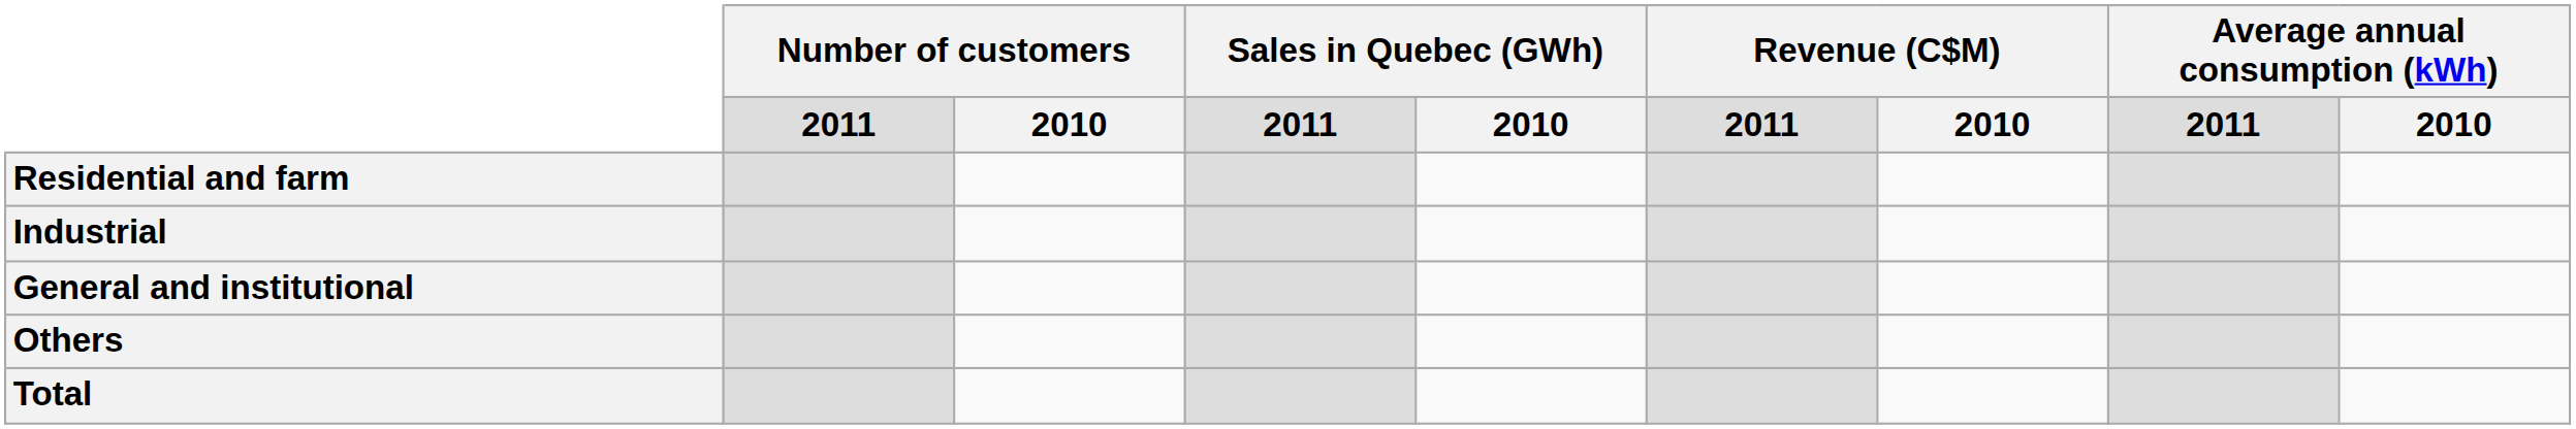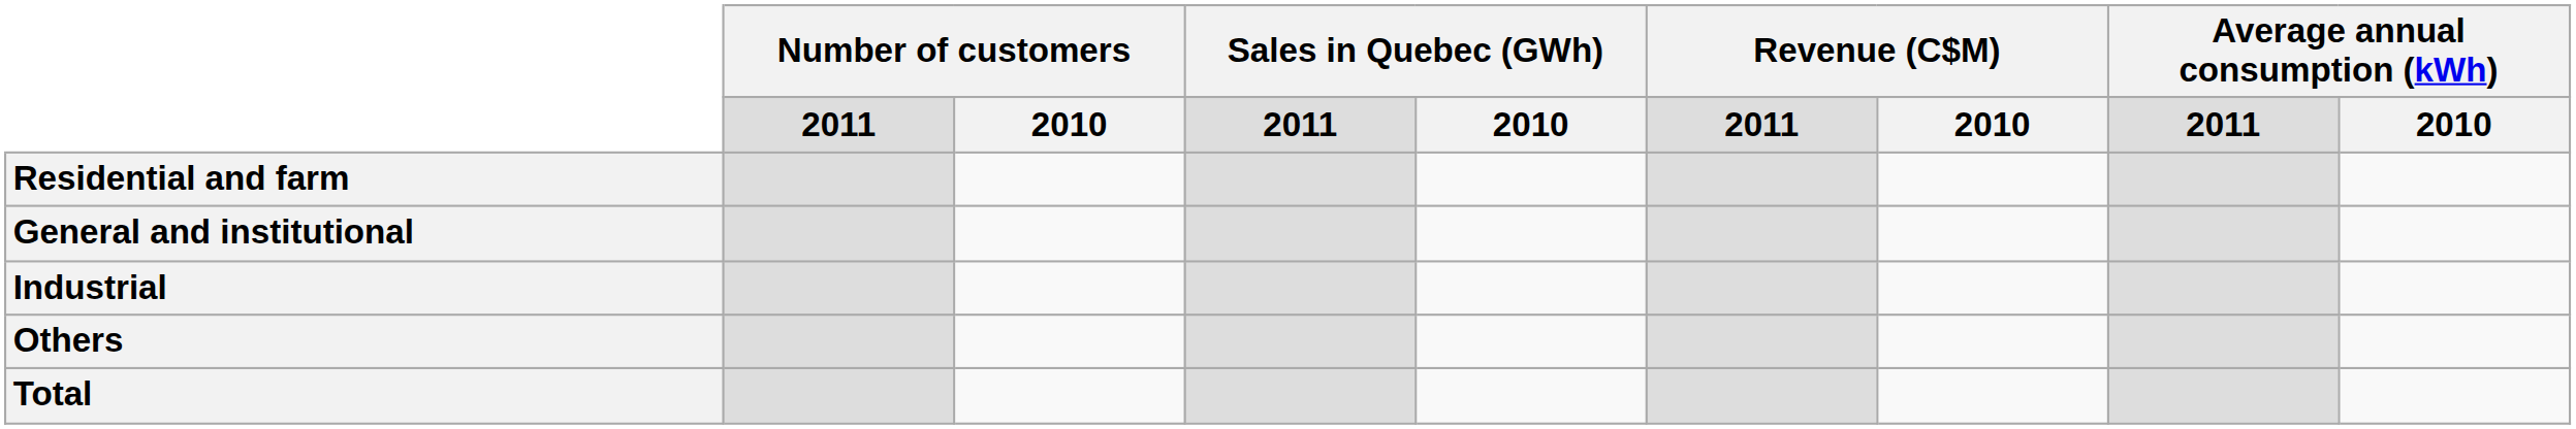 <table class="wikitable centre" style="text-align:right; width:95%;">
 <tr>
 <th scope="col" style="width:28%; background:white; border-top-color:white; border-left-color:white;" rowspan="2"></th>
 <th scope="col" style="width:18%;" colspan="2">Number of customers</th>
 <th scope="col" style="width:18%;" colspan="2">Sales in Quebec (GWh)</th>
 <th scope="col" style="width:18%;" colspan="2">Revenue (C$M)</th>
 <th scope="col" style="width:18%;" colspan="2">Average annual consumption (<a href='#'>kWh</a>)</th>
 </tr>
 <tr>
 <th style="text-align:center; width:9%; background:#ddd;">2011</th>
 <th style="text-align:center; width:9%;">2010</th>
 <th style="text-align:center; width:9%; background:#ddd;">2011</th>
 <th style="text-align:center; width:9%;">2010</th>
 <th style="text-align:center; width:9%; background:#ddd;">2011</th>
 <th style="text-align:center; width:9%;">2010</th>
 <th style="text-align:center; width:9%; background:#ddd;">2011</th>
 <th style="text-align:center; width:9%;">2010</th>
 </tr>
 <tr>
 <th scope="row" style="text-align:left;">Residential and farm</th>
 <td style="text-align:right; background:#ddd;"></td>
 <td style="text-align:right;"></td>
 <td style="text-align:right; background:#ddd;"></td>
 <td style="text-align:right;"></td>
 <td style="text-align:right; background:#ddd;"></td>
 <td style="text-align:right;"></td>
 <td style="text-align:right; background:#ddd;"></td>
 <td style="text-align:right;"></td>
 </tr>
 <tr>
-<th scope="row" style="text-align:left;">Industrial</th>
+<th scope="row" style="text-align:left;">General and institutional</th>
 <td style="text-align:right; background:#ddd;"></td>
 <td style="text-align:right;"></td>
 <td style="text-align:right; background:#ddd;"></td>
 <td style="text-align:right;"></td>
 <td style="text-align:right; background:#ddd;"></td>
 <td style="text-align:right;"></td>
 <td style="text-align:right; background:#ddd;"></td>
 <td style="text-align:right;"></td>
 </tr>
 <tr>
-<th scope="row" style="text-align:left;">General and institutional</th>
+<th scope="row" style="text-align:left;">Industrial</th>
 <td style="text-align:right; background:#ddd;"></td>
 <td style="text-align:right;"></td>
 <td style="text-align:right; background:#ddd;"></td>
 <td style="text-align:right;"></td>
 <td style="text-align:right; background:#ddd;"></td>
 <td style="text-align:right;"></td>
 <td style="text-align:right; background:#ddd;"></td>
 <td style="text-align:right;"></td>
 </tr>
 <tr>
 <th scope="row" style="text-align:left;">Others</th>
 <td style="text-align:right; background:#ddd;"></td>
 <td style="text-align:right;"></td>
 <td style="text-align:right; background:#ddd;"></td>
 <td style="text-align:right;"></td>
 <td style="text-align:right; background:#ddd;"></td>
 <td style="text-align:right;"></td>
 <td style="text-align:right; background:#ddd;"></td>
 <td style="text-align:right;"></td>
 </tr>
 <tr>
 <th scope="row" style="text-align:left;">Total</th>
 <td style="text-align:right; background:#ddd;"></td>
 <td style="text-align:right;"></td>
 <td style="text-align:right; background:#ddd;"></td>
 <td style="text-align:right;"></td>
 <td style="text-align:right; background:#ddd;"></td>
 <td style="text-align:right;"></td>
 <td style="text-align:right; background:#ddd;"></td>
 <td style="text-align:right;"></td>
 </tr>
 </table>
